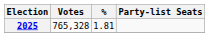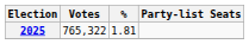 <table class=wikitable style="text-align:center">
 <tr>
 <th>Election</th>
 <th>Votes</th>
 <th>%</th>
 <th>Party-list Seats</th>
 </tr>
 <tr>
 <th><a href='#'>2025</a></th>
-<td>765,328</td>
+<td>765,322</td>
 <td>1.81</td>
 <td></td>
 </tr>
 <tr>
 </tr>
 </table>
